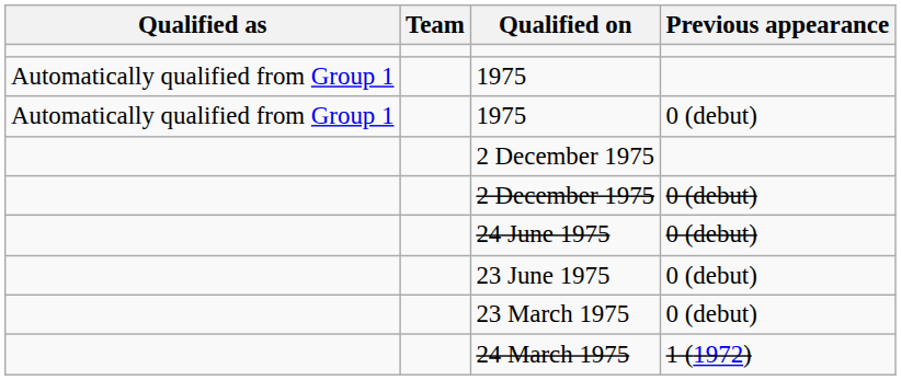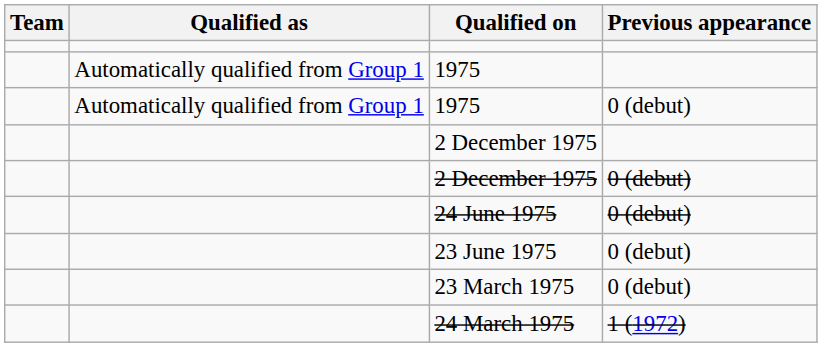 <table class="wikitable sortable" style="text-align:left;">
 <tr>
+<th>Team</th>
 <th>Qualified as</th>
-<th>Team</th>
 <th>Qualified on</th>
 <th>Previous appearance</th>
 </tr>
 <tr>
 <td></td>
 <td></td>
 <td></td>
 <td></td>
 </tr>
 <tr>
+<td></td>
 <td>Automatically qualified from <a href='#'>Group 1</a></td>
-<td></td>
 <td>1975</td>
 <td></td>
 </tr>
 <tr>
+<td></td>
 <td>Automatically qualified from <a href='#'>Group 1</a></td>
-<td></td>
 <td>1975</td>
 <td>0 (debut)</td>
 </tr>
 <tr>
 <td></td>
 <td></td>
 <td>2 December 1975</td>
 <td></td>
 </tr>
 <tr>
 <td><s></s></td>
 <td><s></s></td>
 <td><s>2 December 1975</s></td>
 <td><s>0 (debut)</s></td>
 </tr>
 <tr>
 <td><s></s></td>
 <td><s></s></td>
 <td><s>24 June 1975</s></td>
 <td><s>0 (debut)</s></td>
 </tr>
 <tr>
 <td></td>
 <td></td>
 <td>23 June 1975</td>
 <td>0 (debut)</td>
 </tr>
 <tr>
 <td></td>
 <td></td>
 <td>23 March 1975</td>
 <td>0 (debut)</td>
 </tr>
 <tr>
 <td><s></s></td>
 <td><s></s></td>
 <td><s>24 March 1975</s></td>
 <td><s>1 (<a href='#'>1972</a>)</s></td>
 </tr>
 </table>
